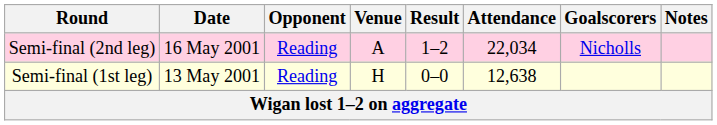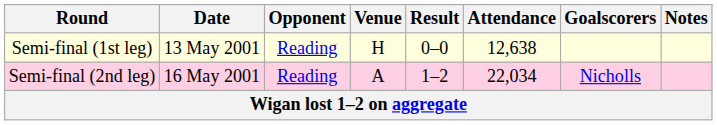 <table class="wikitable" style="text-align:center">
 <tr>
 <th>Round</th>
 <th>Date</th>
 <th>Opponent</th>
 <th>Venue</th>
 <th>Result</th>
 <th>Attendance</th>
 <th>Goalscorers</th>
 <th>Notes</th>
 </tr>
+<tr style="background-color: #ffffdd;">
+<td>Semi-final (1st leg)</td>
+<td>13 May 2001</td>
+<td><a href='#'>Reading</a></td>
+<td>H</td>
+<td>0–0</td>
+<td>12,638</td>
+<td></td>
+<td></td>
+</tr>
 <tr style="background-color: #ffd0e3;">
 <td>Semi-final (2nd leg)</td>
 <td>16 May 2001</td>
 <td><a href='#'>Reading</a></td>
 <td>A</td>
 <td>1–2</td>
 <td>22,034</td>
 <td><a href='#'>Nicholls</a></td>
 <td></td>
 </tr>
-<tr style="background-color: #ffffdd;">
-<td>Semi-final (1st leg)</td>
-<td>13 May 2001</td>
-<td><a href='#'>Reading</a></td>
-<td>H</td>
-<td>0–0</td>
-<td>12,638</td>
-<td></td>
-<td></td>
-</tr>
 <tr>
 <th colspan=8>Wigan lost 1–2 on <a href='#'>aggregate</a></th>
 </tr>
 </table>
